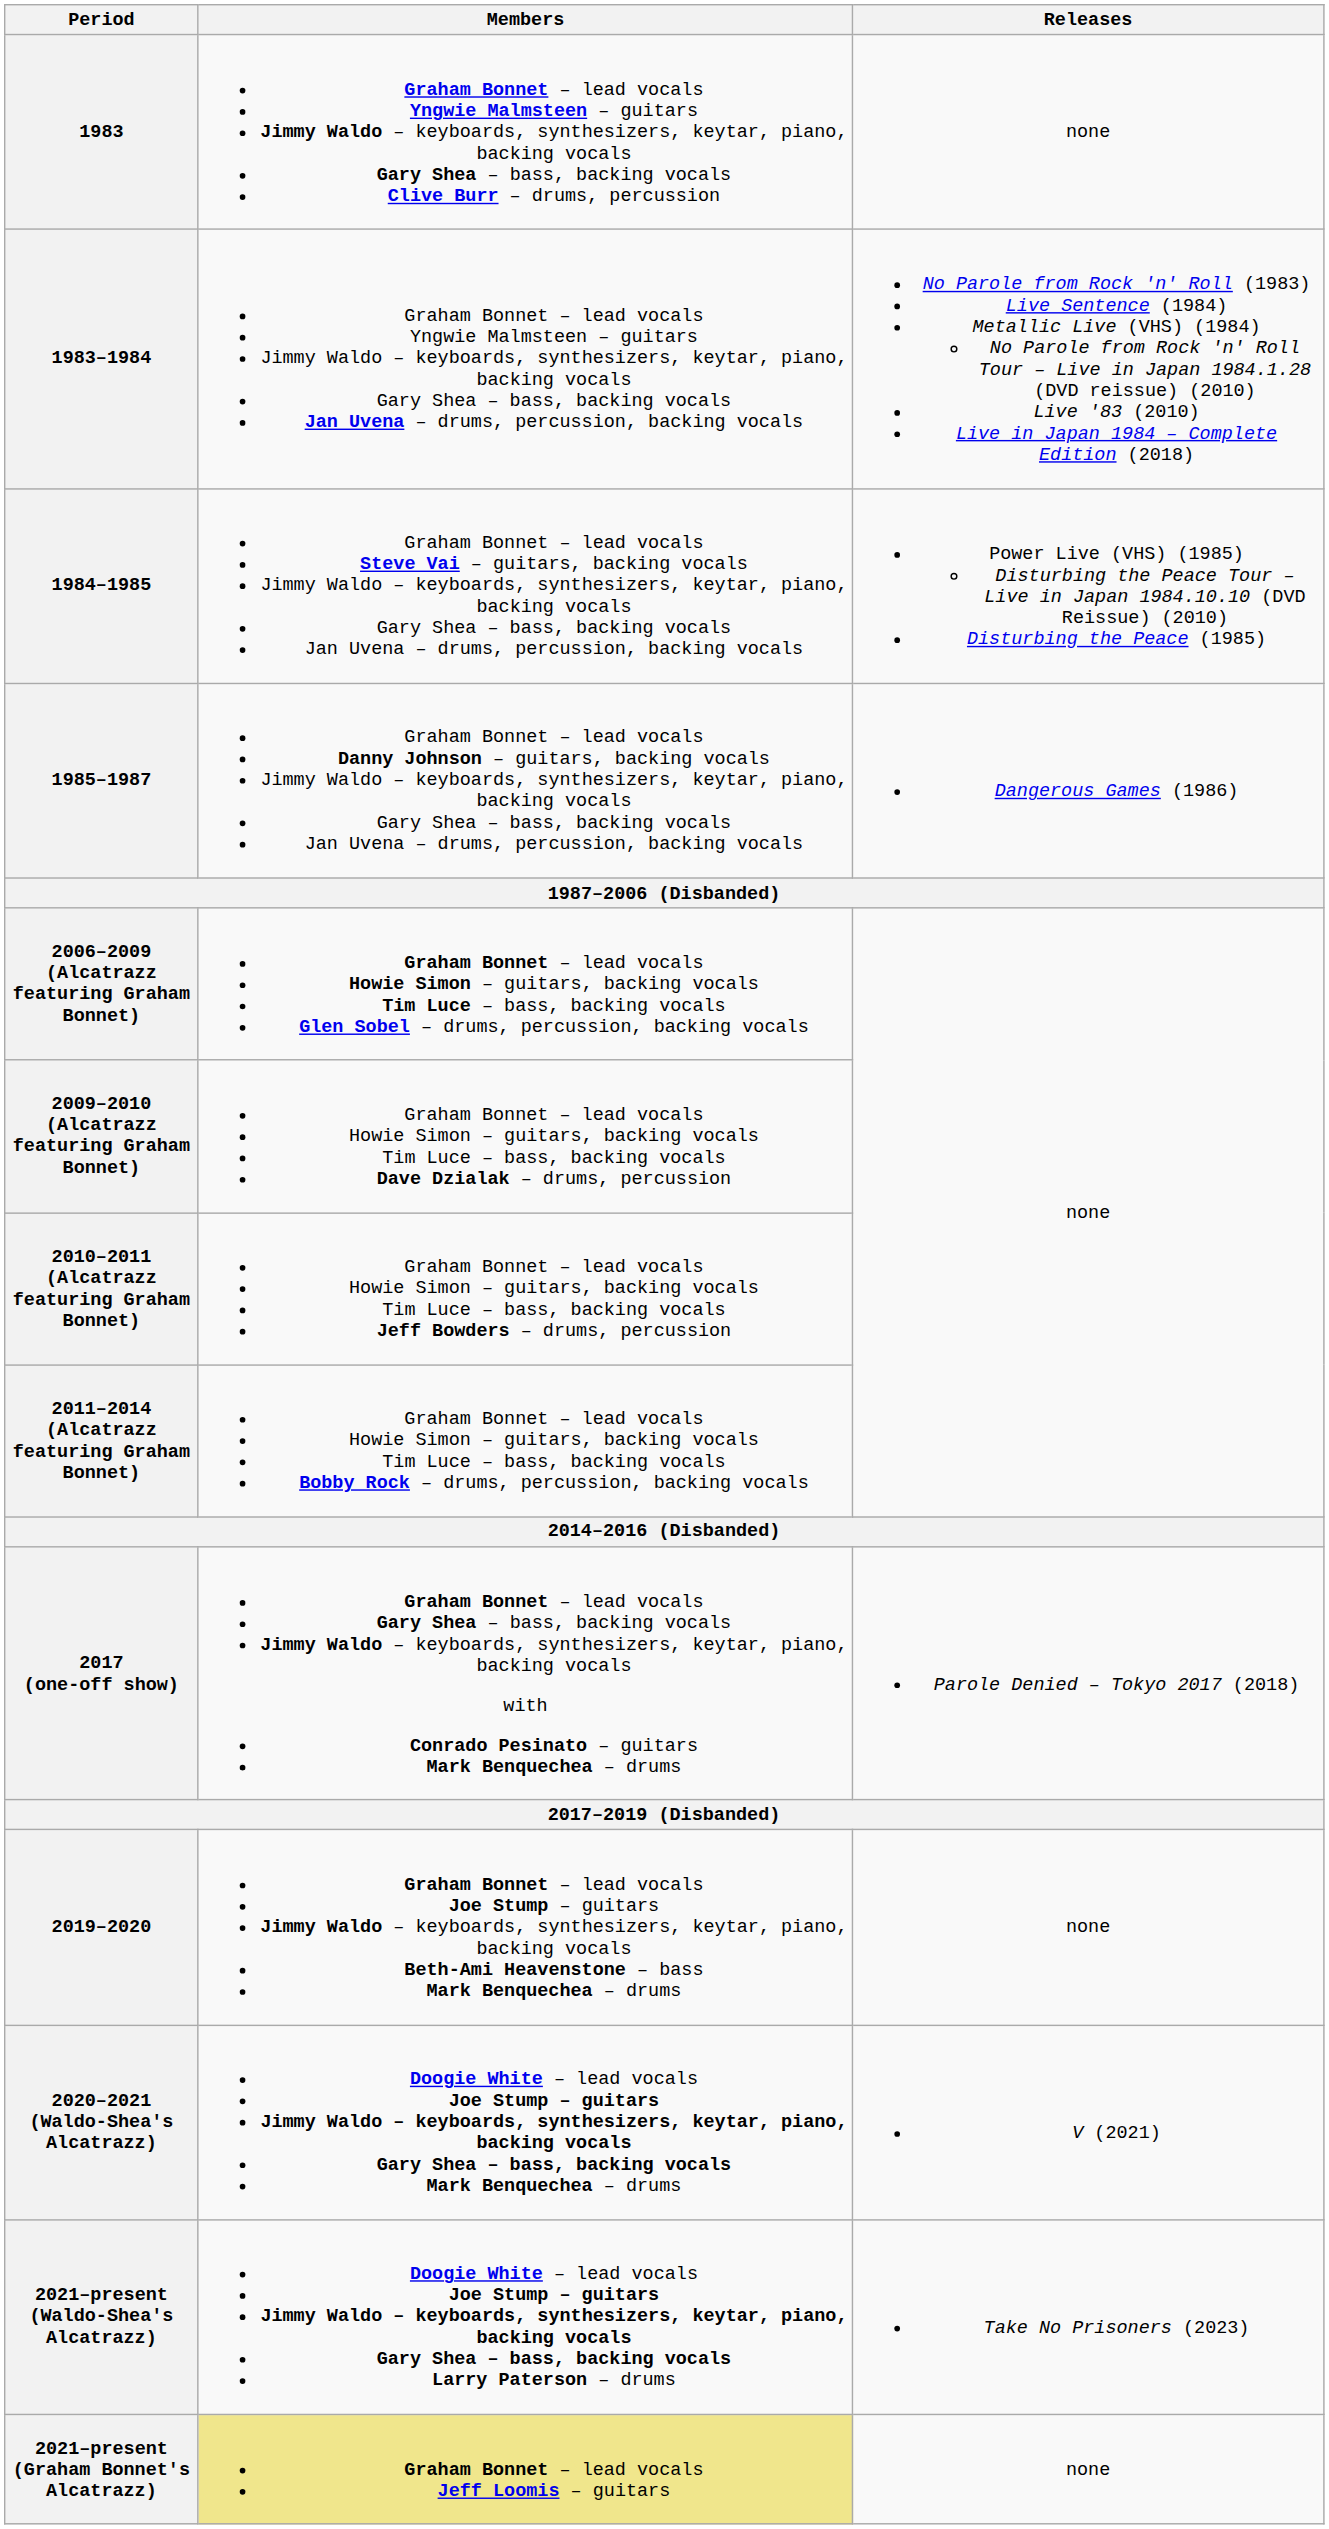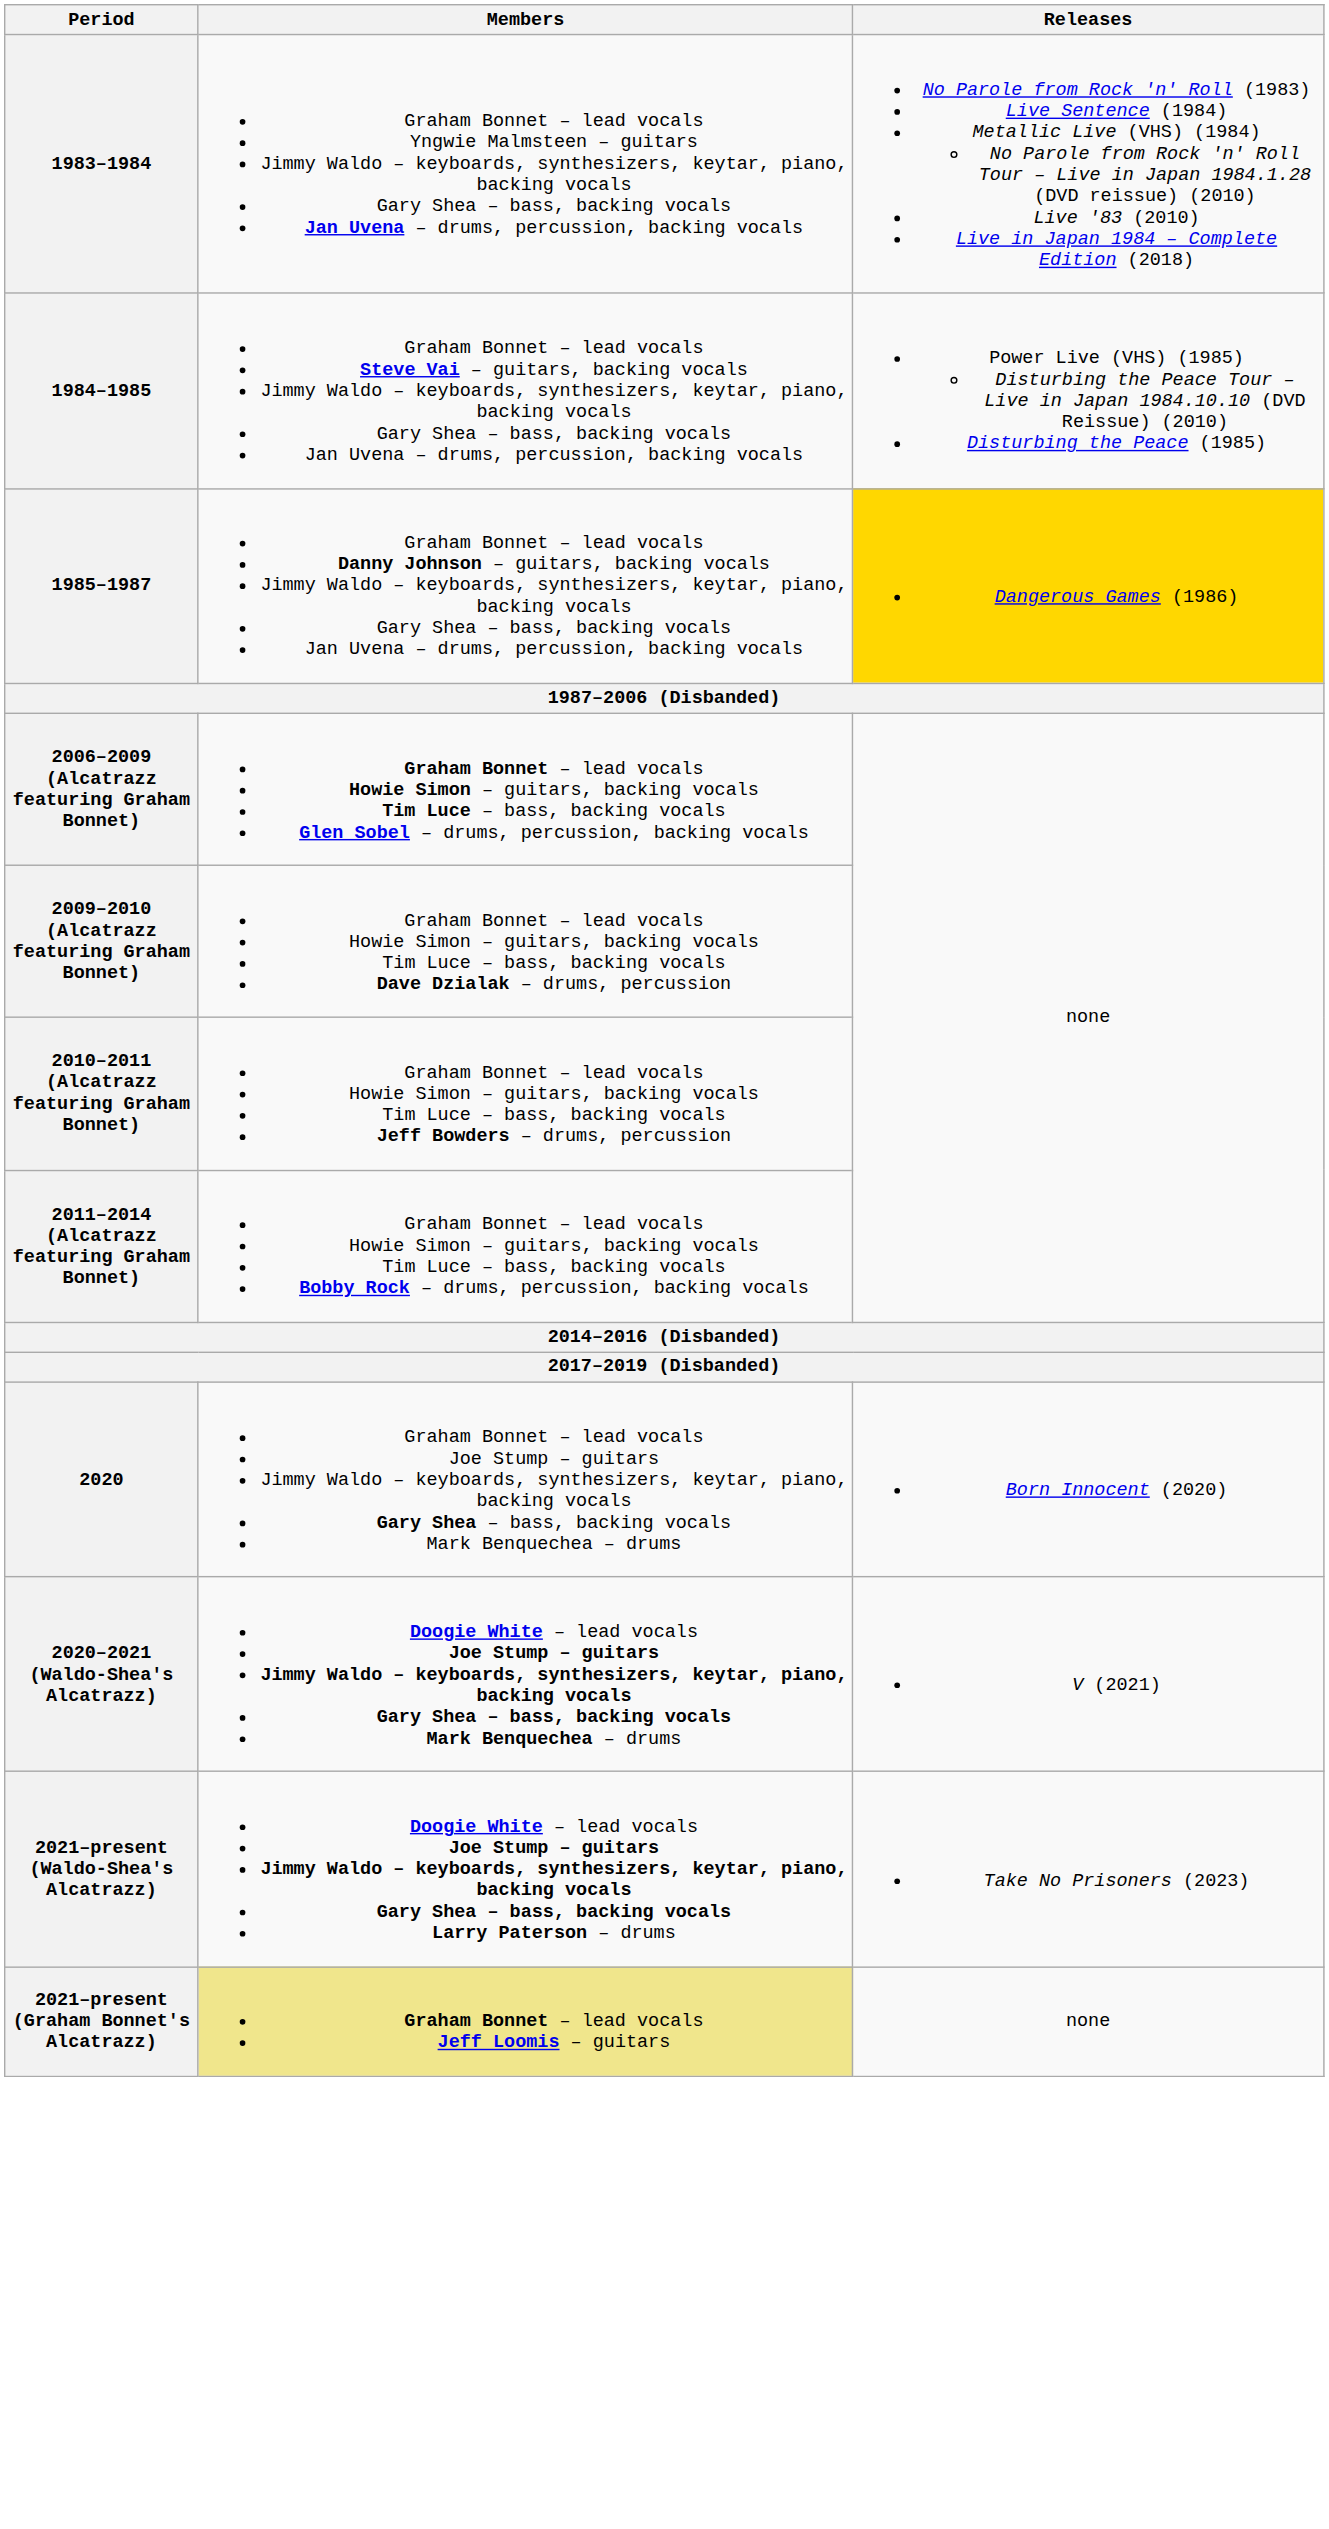 <table class="wikitable plainrowheaders" style="text-align:center;">
 <tr>
 <th scope="col" style="width:10em;">Period</th>
 <th scope="col" style="width:35em;">Members</th>
 <th scope="col" style="width:25em;">Releases</th>
-</tr>
-<tr>
-<th scope="col">1983</th>
-<td><br><ul><li><strong><a href='#'>Graham Bonnet</a></strong> – lead vocals</li><li><strong><a href='#'>Yngwie Malmsteen</a></strong> – guitars</li><li><strong>Jimmy Waldo</strong> – keyboards, synthesizers, keytar, piano, backing vocals</li><li><strong>Gary Shea</strong> – bass, backing vocals</li><li><strong><a href='#'>Clive Burr</a></strong> – drums, percussion</li></ul></td>
-<td>none</td>
 </tr>
 <tr>
 <th scope="col">1983–1984</th>
 <td><br><ul><li>Graham Bonnet – lead vocals</li><li>Yngwie Malmsteen – guitars</li><li>Jimmy Waldo – keyboards, synthesizers, keytar, piano, backing vocals</li><li>Gary Shea – bass, backing vocals</li><li><strong><a href='#'>Jan Uvena</a></strong> – drums, percussion, backing vocals</li></ul></td>
 <td><br><ul><li><em><a href='#'>No Parole from Rock 'n' Roll</a></em> (1983)</li><li><em><a href='#'>Live Sentence</a></em> (1984)</li><li><em>Metallic Live</em> (VHS) (1984)<ul><li><em>No Parole from Rock 'n' Roll Tour – Live in Japan 1984.1.28</em> (DVD reissue) (2010)</li></ul></li><li><em>Live '83</em> (2010)</li><li><em><a href='#'>Live in Japan 1984 – Complete Edition</a></em> (2018)</li></ul></td>
 </tr>
 <tr>
 <th scope="col">1984–1985</th>
 <td><br><ul><li>Graham Bonnet – lead vocals</li><li><strong><a href='#'>Steve Vai</a></strong> – guitars, backing vocals</li><li>Jimmy Waldo – keyboards, synthesizers, keytar, piano, backing vocals</li><li>Gary Shea – bass, backing vocals</li><li>Jan Uvena – drums, percussion, backing vocals</li></ul></td>
 <td><br><ul><li>Power Live (VHS) (1985)<ul><li><em>Disturbing the Peace Tour – Live in Japan 1984.10.10</em> (DVD Reissue) (2010)</li></ul></li><li><em><a href='#'>Disturbing the Peace</a></em> (1985)</li></ul></td>
 </tr>
 <tr>
 <th scope="col">1985–1987</th>
 <td><br><ul><li>Graham Bonnet – lead vocals</li><li><strong>Danny Johnson</strong> – guitars, backing vocals</li><li>Jimmy Waldo – keyboards, synthesizers, keytar, piano, backing vocals</li><li>Gary Shea – bass, backing vocals</li><li>Jan Uvena – drums, percussion, backing vocals</li></ul></td>
-<td><br><ul><li><em><a href='#'>Dangerous Games</a></em> (1986)</li></ul></td>
+<td style="background: gold;"><br><ul><li><em><a href='#'>Dangerous Games</a></em> (1986)</li></ul></td>
 </tr>
 <tr>
 <th scope="col" colspan="3">1987–2006 (<strong>Disbanded)</strong></th>
 </tr>
 <tr>
 <th scope="col">2006–2009<br>(Alcatrazz featuring Graham Bonnet)</th>
 <td><br><ul><li><strong>Graham Bonnet</strong> – lead vocals</li><li><strong>Howie Simon</strong> – guitars, backing vocals</li><li><strong>Tim Luce</strong> – bass, backing vocals</li><li><strong><a href='#'>Glen Sobel</a></strong> – drums, percussion, backing vocals</li></ul></td>
 <td rowspan="4">none</td>
 </tr>
 <tr>
 <th scope="col">2009–2010<br>(Alcatrazz featuring Graham Bonnet)</th>
 <td valign="top"><br><ul><li>Graham Bonnet – lead vocals</li><li>Howie Simon – guitars, backing vocals</li><li>Tim Luce – bass, backing vocals</li><li><strong>Dave Dzialak</strong> – drums, percussion</li></ul></td>
 </tr>
 <tr>
 <th scope="col">2010–2011<br>(Alcatrazz featuring Graham Bonnet)</th>
 <td><br><ul><li>Graham Bonnet – lead vocals</li><li>Howie Simon – guitars, backing vocals</li><li>Tim Luce – bass, backing vocals</li><li><strong>Jeff Bowders</strong> – drums, percussion</li></ul></td>
 </tr>
 <tr>
 <th scope="col">2011–2014<br>(Alcatrazz featuring Graham Bonnet)</th>
 <td valign="top"><br><ul><li>Graham Bonnet – lead vocals</li><li>Howie Simon – guitars, backing vocals</li><li>Tim Luce – bass, backing vocals</li><li><strong><a href='#'>Bobby Rock</a></strong> – drums, percussion, backing vocals</li></ul></td>
 </tr>
 <tr>
 <th scope="col" colspan="3">2014–2016 (<strong>Disbanded</strong>)</th>
 </tr>
 <tr>
-<th scope="col">2017<br>(one-off show)</th>
-<td><br><ul><li><strong>Graham Bonnet</strong> – lead vocals</li><li><strong>Gary Shea</strong> – bass, backing vocals</li><li><strong>Jimmy Waldo</strong> – keyboards, synthesizers, keytar, piano, backing vocals</li></ul>with<ul><li><strong>Conrado Pesinato</strong> – guitars</li><li><strong>Mark Benquechea</strong> – drums</li></ul></td>
-<td><br><ul><li><em>Parole Denied – Tokyo 2017</em> (2018)</li></ul></td>
-</tr>
-<tr>
 <th colspan="3">2017–2019 (<strong>Disbanded</strong>)</th>
 </tr>
 <tr>
-<th>2019–2020</th>
-<td><br><ul><li><strong>Graham Bonnet</strong> – lead vocals</li><li><strong>Joe Stump</strong> – guitars</li><li><strong>Jimmy Waldo</strong> – keyboards, synthesizers, keytar, piano, backing vocals</li><li><strong>Beth-Ami Heavenstone</strong> – bass</li><li><strong>Mark Benquechea</strong> – drums</li></ul></td>
-<td>none</td>
+<th>2020</th>
+<td><br><ul><li>Graham Bonnet – lead vocals</li><li>Joe Stump – guitars</li><li>Jimmy Waldo – keyboards, synthesizers, keytar, piano, backing vocals</li><li><strong>Gary Shea</strong> – bass, backing vocals</li><li>Mark Benquechea – drums</li></ul></td>
+<td><br><ul><li><em><a href='#'>Born Innocent</a></em> (2020)</li></ul></td>
 </tr>
 <tr>
 <th>2020–2021<br><strong>(Waldo-Shea's Alcatrazz)</strong></th>
 <td><br><ul><li><strong><a href='#'>Doogie White</a></strong> – lead vocals</li><li><strong>Joe Stump – guitars</strong></li><li><strong>Jimmy Waldo – keyboards, synthesizers, keytar, piano, backing vocals</strong></li><li><strong>Gary Shea – bass, backing vocals</strong></li><li><strong>Mark Benquechea</strong> – drums</li></ul></td>
 <td><br><ul><li><em>V</em> (2021)</li></ul></td>
 </tr>
 <tr>
 <th>2021–present<br><strong>(Waldo-Shea's Alcatrazz)</strong></th>
 <td><br><ul><li><strong><a href='#'>Doogie White</a></strong> – lead vocals</li><li><strong>Joe Stump – guitars</strong></li><li><strong>Jimmy Waldo – keyboards, synthesizers, keytar, piano, backing vocals</strong></li><li><strong>Gary Shea – bass, backing vocals</strong></li><li><strong>Larry Paterson</strong> – drums</li></ul></td>
 <td><br><ul><li><em>Take No Prisoners</em> (2023)</li></ul></td>
 </tr>
 <tr>
 <th>2021–present<br>(Graham Bonnet's Alcatrazz)</th>
 <td style="background: khaki;"><br><ul><li><strong>Graham Bonnet</strong> – lead vocals</li><li><strong><a href='#'>Jeff Loomis</a></strong> – guitars</li></ul></td>
 <td>none</td>
 </tr>
 </table>
